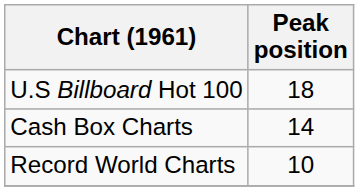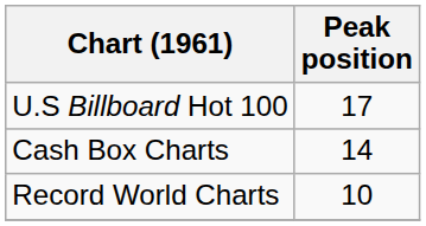 <table class="wikitable sortable plainrowheaders" style="text-align:center;">
 <tr>
 <th scope="col">Chart (1961)</th>
 <th scope="col">Peak<br>position</th>
 </tr>
 <tr>
 <td align="left">U.S <em>Billboard</em> Hot 100 </td>
-<td align="center">18</td>
+<td align="center">17</td>
 </tr>
 <tr>
 <td align="left">Cash Box Charts </td>
 <td align="center">14</td>
 </tr>
 <tr>
 <td align="left">Record World Charts </td>
 <td align="center">10</td>
 </tr>
 <tr>
 </tr>
 </table>
